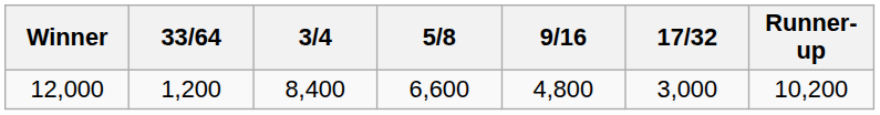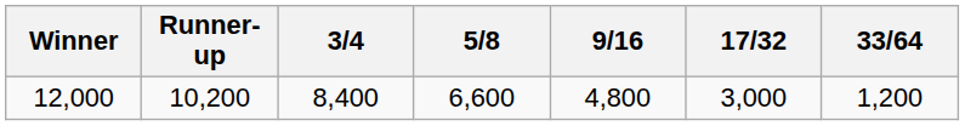 <table class="wikitable">
 <tr>
 <th width=75>Winner</th>
-<th width=75>33/64</th>
+<th width=75>Runner-up</th>
 <th width=75>3/4</th>
 <th width=75>5/8</th>
 <th width=75>9/16</th>
 <th width=75>17/32</th>
-<th width=75>Runner-up</th>
+<th width=75>33/64</th>
 </tr>
 <tr>
 <td align=center>12,000</td>
-<td align=center>1,200</td>
+<td align=center>10,200</td>
 <td align=center>8,400</td>
 <td align=center>6,600</td>
 <td align=center>4,800</td>
 <td align=center>3,000</td>
-<td align=center>10,200</td>
+<td align=center>1,200</td>
 </tr>
 </table>
